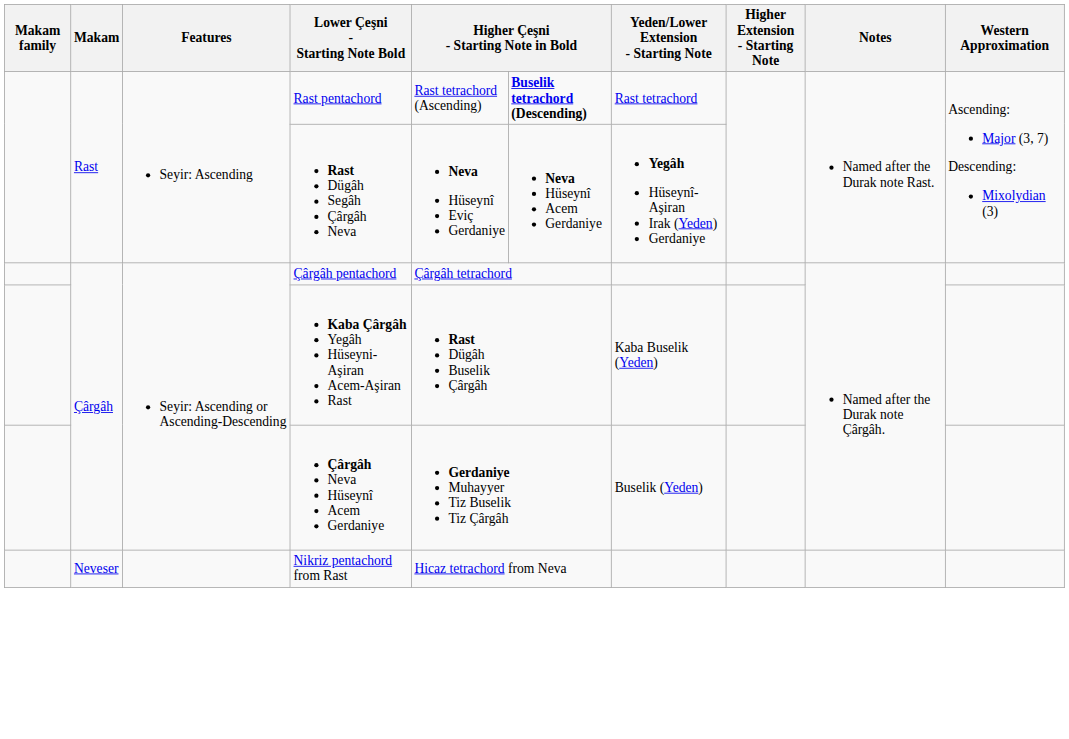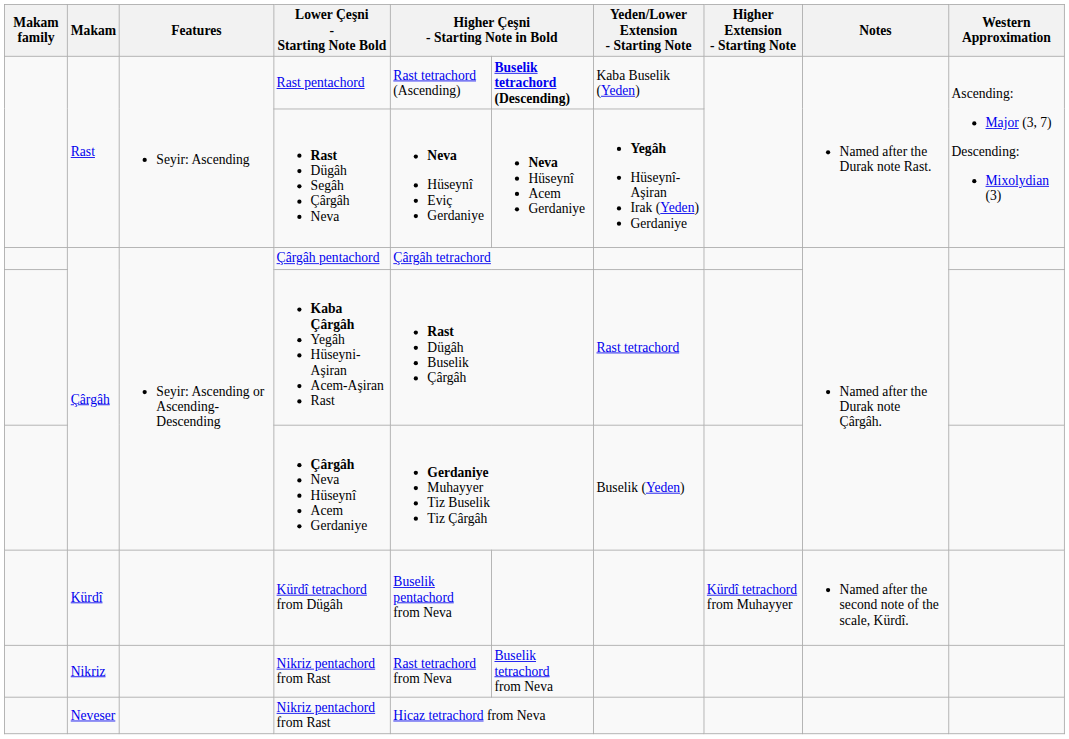 <table class="wikitable">
 <tr>
 <th>Makam family</th>
 <th>Makam</th>
 <th>Features</th>
 <th>Lower Çeşni<br>-<br>Starting Note Bold</th>
 <th colspan="2">Higher Çeşni<br>- Starting Note in Bold</th>
 <th>Yeden/Lower Extension<br>- Starting Note</th>
 <th>Higher Extension<br>- Starting Note</th>
 <th>Notes</th>
 <th>Western Approximation</th>
 </tr>
 <tr>
 <td rowspan="2"></td>
 <td rowspan="2"><a href='#'>Rast</a></td>
 <td rowspan="2"><br><ul><li>Seyir: Ascending</li></ul></td>
 <td><a href='#'>Rast pentachord</a></td>
 <td><a href='#'>Rast tetrachord</a><br>(Ascending)</td>
 <td><strong><a href='#'>Buselik tetrachord</a><br>(Descending)</strong></td>
-<td><a href='#'>Rast tetrachord</a></td>
+<td>Kaba Buselik (<a href='#'>Yeden</a>)</td>
 <td rowspan="2"></td>
 <td rowspan="2"><br><ul><li>Named after the Durak note Rast.</li></ul></td>
 <td rowspan="2">Ascending:<br><ul><li><a href='#'>Major</a> (3, 7)</li></ul>Descending:<ul><li><a href='#'>Mixolydian</a> (3)</li></ul></td>
 </tr>
 <tr>
 <td><br><ul><li><strong>Rast</strong></li><li>Dügâh</li><li>Segâh</li><li>Çârgâh</li><li>Neva</li></ul></td>
 <td><br><ul><li><strong>Neva</strong></li></ul><ul><li>Hüseynî</li><li>Eviç</li><li>Gerdaniye</li></ul></td>
 <td><br><ul><li><strong>Neva</strong></li><li>Hüseynî</li><li>Acem</li><li>Gerdaniye</li></ul></td>
 <td><br><ul><li><strong>Yegâh</strong></li></ul><ul><li>Hüseynî-Aşiran</li><li>Irak (<a href='#'>Yeden</a>)</li><li>Gerdaniye</li></ul></td>
 </tr>
 <tr>
 <td></td>
 <td rowspan="3"><a href='#'>Çârgâh</a></td>
 <td rowspan="3"><br><ul><li>Seyir: Ascending or Ascending-Descending</li></ul></td>
 <td><a href='#'>Çârgâh pentachord</a></td>
 <td colspan="2"><a href='#'>Çârgâh tetrachord</a></td>
 <td></td>
 <td></td>
 <td rowspan="3"><br><ul><li>Named after the Durak note Çârgâh.</li></ul></td>
 <td></td>
 </tr>
 <tr>
 <td></td>
 <td><br><ul><li><strong>Kaba Çârgâh</strong></li><li>Yegâh</li><li>Hüseyni-Aşiran</li><li>Acem-Aşiran</li><li>Rast</li></ul></td>
 <td colspan="2"><br><ul><li><strong>Rast</strong></li><li>Dügâh</li><li>Buselik</li><li>Çârgâh</li></ul></td>
-<td>Kaba Buselik (<a href='#'>Yeden</a>)</td>
+<td><a href='#'>Rast tetrachord</a></td>
 <td></td>
 <td></td>
 </tr>
 <tr>
 <td></td>
 <td><br><ul><li><strong>Çârgâh</strong></li><li>Neva</li><li>Hüseynî</li><li>Acem</li><li>Gerdaniye</li></ul></td>
 <td colspan="2"><br><ul><li><strong>Gerdaniye</strong></li><li>Muhayyer</li><li>Tiz Buselik</li><li>Tiz Çârgâh</li></ul></td>
 <td>Buselik (<a href='#'>Yeden</a>)</td>
+<td></td>
+<td></td>
+</tr>
+<tr>
+<td></td>
+<td><a href='#'>Kürdî</a></td>
+<td></td>
+<td><a href='#'>Kürdî tetrachord</a> from Dügâh</td>
+<td><a href='#'>Buselik pentachord</a><br>from Neva</td>
+<td></td>
+<td></td>
+<td><a href='#'>Kürdî tetrachord</a> from Muhayyer</td>
+<td><br><ul><li>Named after the second note of the scale, Kürdî.</li></ul></td>
+<td></td>
+</tr>
+<tr>
+<td></td>
+<td><a href='#'>Nikriz</a></td>
+<td></td>
+<td><a href='#'>Nikriz pentachord</a> from Rast</td>
+<td><a href='#'>Rast tetrachord</a><br>from Neva</td>
+<td><a href='#'>Buselik tetrachord</a><br>from Neva</td>
+<td></td>
+<td></td>
 <td></td>
 <td></td>
 </tr>
 <tr>
 <td></td>
 <td><a href='#'>Neveser</a></td>
 <td></td>
 <td><a href='#'>Nikriz pentachord</a> from Rast</td>
 <td colspan="2"><a href='#'>Hicaz tetrachord</a> from Neva</td>
 <td></td>
 <td></td>
 <td></td>
 <td></td>
 </tr>
 </table>
